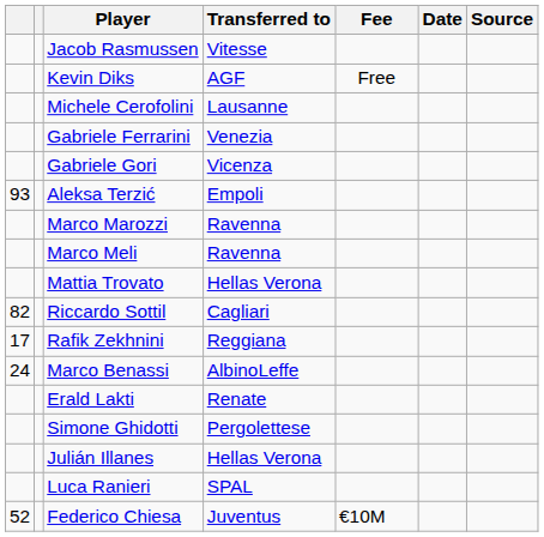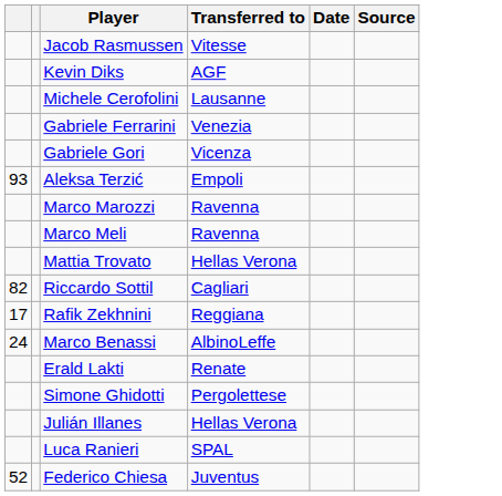 <table class="wikitable plainrowheaders sortable">
 <tr>
 <th></th>
 <th></th>
 <th scope=col>Player</th>
 <th>Transferred to</th>
-<th !scope=col; style="width: 65px;">Fee</th>
 <th scope=col>Date</th>
 <th scope=col>Source</th>
 </tr>
 <tr>
 <td align=center></td>
 <td align=center></td>
 <td> <a href='#'>Jacob Rasmussen</a></td>
 <td> <a href='#'>Vitesse</a></td>
-<td></td>
 <td align=center></td>
 <td></td>
 </tr>
 <tr>
 <td align=center></td>
 <td align=center></td>
 <td> <a href='#'>Kevin Diks</a></td>
 <td> <a href='#'>AGF</a></td>
-<td align=center>Free</td>
 <td align=center></td>
 <td></td>
 </tr>
 <tr>
 <td align=center></td>
 <td align=center></td>
 <td> <a href='#'>Michele Cerofolini</a></td>
 <td> <a href='#'>Lausanne</a></td>
-<td></td>
 <td align=center></td>
 <td></td>
 </tr>
 <tr>
 <td align=center></td>
 <td align=center></td>
 <td> <a href='#'>Gabriele Ferrarini</a></td>
 <td> <a href='#'>Venezia</a></td>
-<td></td>
 <td align=center></td>
 <td></td>
 </tr>
 <tr>
 <td align=center></td>
 <td align=center></td>
 <td> <a href='#'>Gabriele Gori</a></td>
 <td> <a href='#'>Vicenza</a></td>
-<td></td>
 <td align=center></td>
 <td></td>
 </tr>
 <tr>
 <td align=center>93</td>
 <td align=center></td>
 <td> <a href='#'>Aleksa Terzić</a></td>
 <td> <a href='#'>Empoli</a></td>
-<td></td>
 <td align=center></td>
 <td></td>
 </tr>
 <tr>
 <td align=center></td>
 <td align=center></td>
 <td> <a href='#'>Marco Marozzi</a></td>
 <td> <a href='#'>Ravenna</a></td>
 <td align=center></td>
-<td align=center></td>
 <td></td>
 </tr>
 <tr>
 <td align=center></td>
 <td align=center></td>
 <td> <a href='#'>Marco Meli</a></td>
 <td> <a href='#'>Ravenna</a></td>
-<td align=center></td>
 <td align=center></td>
 <td></td>
 </tr>
 <tr>
 <td align=center></td>
 <td align=center></td>
 <td> <a href='#'>Mattia Trovato</a></td>
 <td> <a href='#'>Hellas Verona</a></td>
 <td align=center></td>
-<td align=center></td>
 <td></td>
 </tr>
 <tr>
 <td align=center>82</td>
 <td align=center></td>
 <td> <a href='#'>Riccardo Sottil</a></td>
 <td> <a href='#'>Cagliari</a></td>
-<td></td>
 <td align=center></td>
 <td></td>
 </tr>
 <tr>
 <td align=center>17</td>
 <td align=center></td>
 <td> <a href='#'>Rafik Zekhnini</a></td>
 <td> <a href='#'>Reggiana</a></td>
-<td></td>
 <td align=center></td>
 <td></td>
 </tr>
 <tr>
 <td align=center>24</td>
 <td align=center></td>
 <td> <a href='#'>Marco Benassi</a></td>
 <td> <a href='#'>AlbinoLeffe</a></td>
 <td align=center></td>
-<td align=center></td>
 <td></td>
 </tr>
 <tr>
 <td align=center></td>
 <td align=center></td>
 <td> <a href='#'>Erald Lakti</a></td>
 <td> <a href='#'>Renate</a></td>
 <td align=center></td>
-<td align=center></td>
 <td></td>
 </tr>
 <tr>
 <td align=center></td>
 <td align=center></td>
 <td> <a href='#'>Simone Ghidotti</a></td>
 <td> <a href='#'>Pergolettese</a></td>
-<td></td>
 <td align=center></td>
 <td></td>
 </tr>
 <tr>
 <td align=center></td>
 <td align=center></td>
 <td> <a href='#'>Julián Illanes</a></td>
 <td> <a href='#'>Hellas Verona</a></td>
-<td></td>
 <td align=center></td>
 <td></td>
 </tr>
 <tr>
 <td align=center></td>
 <td align=center></td>
 <td> <a href='#'>Luca Ranieri</a></td>
 <td> <a href='#'>SPAL</a></td>
-<td></td>
 <td align=center></td>
 <td></td>
 </tr>
 <tr>
 <td align=center>52</td>
 <td align=center></td>
 <td> <a href='#'>Federico Chiesa</a></td>
 <td> <a href='#'>Juventus</a></td>
-<td>€10M</td>
 <td align=center></td>
 <td></td>
 </tr>
 </table>
